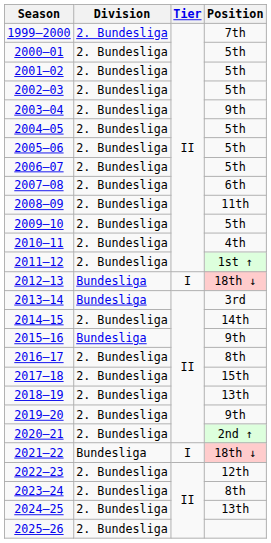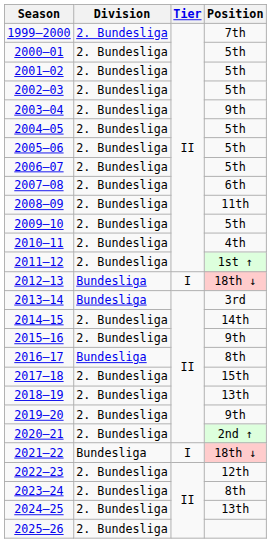 <table class="wikitable">
 <tr>
 <th>Season</th>
 <th>Division</th>
 <th><a href='#'>Tier</a></th>
 <th>Position</th>
 </tr>
 <tr style="text-align:center">
 <td><a href='#'>1999–2000</a></td>
 <td style="text-align:left"><a href='#'>2. Bundesliga</a></td>
 <td rowspan=13>II</td>
 <td>7th</td>
 </tr>
 <tr style="text-align:center">
 <td><a href='#'>2000–01</a></td>
 <td style="text-align:left">2. Bundesliga</td>
 <td>5th</td>
 </tr>
 <tr style="text-align:center">
 <td><a href='#'>2001–02</a></td>
 <td style="text-align:left">2. Bundesliga</td>
 <td>5th</td>
 </tr>
 <tr style="text-align:center">
 <td><a href='#'>2002–03</a></td>
 <td style="text-align:left">2. Bundesliga</td>
 <td>5th</td>
 </tr>
 <tr style="text-align:center">
 <td><a href='#'>2003–04</a></td>
 <td style="text-align:left">2. Bundesliga</td>
 <td>9th</td>
 </tr>
 <tr style="text-align:center">
 <td><a href='#'>2004–05</a></td>
 <td style="text-align:left">2. Bundesliga</td>
 <td>5th</td>
 </tr>
 <tr style="text-align:center">
 <td><a href='#'>2005–06</a></td>
 <td style="text-align:left">2. Bundesliga</td>
 <td>5th</td>
 </tr>
 <tr style="text-align:center">
 <td><a href='#'>2006–07</a></td>
 <td style="text-align:left">2. Bundesliga</td>
 <td>5th</td>
 </tr>
 <tr style="text-align:center">
 <td><a href='#'>2007–08</a></td>
 <td style="text-align:left">2. Bundesliga</td>
 <td>6th</td>
 </tr>
 <tr style="text-align:center">
 <td><a href='#'>2008–09</a></td>
 <td style="text-align:left;">2. Bundesliga</td>
 <td>11th</td>
 </tr>
 <tr style="text-align:center">
 <td><a href='#'>2009–10</a></td>
 <td style="text-align:left">2. Bundesliga</td>
 <td>5th</td>
 </tr>
 <tr style="text-align:center">
 <td><a href='#'>2010–11</a></td>
 <td style="text-align:left">2. Bundesliga</td>
 <td>4th</td>
 </tr>
 <tr style="text-align:center">
 <td><a href='#'>2011–12</a></td>
 <td style="text-align:left">2. Bundesliga</td>
 <td style="background:#ddffdd">1st ↑</td>
 </tr>
 <tr style="text-align:center">
 <td><a href='#'>2012–13</a></td>
 <td style="text-align:left"><a href='#'>Bundesliga</a></td>
 <td>I</td>
 <td style="background:#ffcccc">18th ↓</td>
 </tr>
 <tr style="text-align:center">
 <td><a href='#'>2013–14</a></td>
 <td style="text-align:left"><a href='#'>Bundesliga</a></td>
 <td rowspan=8>II</td>
 <td>3rd</td>
 </tr>
 <tr style="text-align:center">
 <td><a href='#'>2014–15</a></td>
 <td style="text-align:left">2. Bundesliga</td>
 <td>14th</td>
 </tr>
 <tr style="text-align:center">
 <td><a href='#'>2015–16</a></td>
-<td style="text-align:left"><a href='#'>Bundesliga</a></td>
+<td style="text-align:left">2. Bundesliga</td>
 <td>9th</td>
 </tr>
 <tr style="text-align:center">
 <td><a href='#'>2016–17</a></td>
-<td style="text-align:left">2. Bundesliga</td>
+<td style="text-align:left"><a href='#'>Bundesliga</a></td>
 <td>8th</td>
 </tr>
 <tr style="text-align:center">
 <td><a href='#'>2017–18</a></td>
 <td style="text-align:left">2. Bundesliga</td>
 <td>15th</td>
 </tr>
 <tr style="text-align:center">
 <td><a href='#'>2018–19</a></td>
 <td style="text-align:left">2. Bundesliga</td>
 <td>13th</td>
 </tr>
 <tr style="text-align: center">
 <td><a href='#'>2019–20</a></td>
 <td style="text-align:left">2. Bundesliga</td>
 <td>9th</td>
 </tr>
 <tr style="text-align: center">
 <td><a href='#'>2020–21</a></td>
 <td style="text-align:left">2. Bundesliga</td>
 <td style="background:#ddffdd">2nd ↑</td>
 </tr>
 <tr style="text-align:center">
 <td><a href='#'>2021–22</a></td>
 <td style="text-align:left">Bundesliga</td>
 <td>I</td>
 <td style="background:#ffcccc">18th ↓</td>
 </tr>
 <tr style="text-align:center">
 <td><a href='#'>2022–23</a></td>
 <td style="text-align:left">2. Bundesliga</td>
 <td rowspan=4>II</td>
 <td>12th</td>
 </tr>
 <tr style="text-align:center">
 <td><a href='#'>2023–24</a></td>
 <td style="text-align:left">2. Bundesliga</td>
 <td>8th</td>
 </tr>
 <tr style="text-align:center">
 <td><a href='#'>2024–25</a></td>
 <td style="text-align:left">2. Bundesliga</td>
 <td>13th</td>
 </tr>
 <tr style="text-align:center">
 <td><a href='#'>2025–26</a></td>
 <td style="text-align:left">2. Bundesliga</td>
 <td></td>
 </tr>
 </table>
